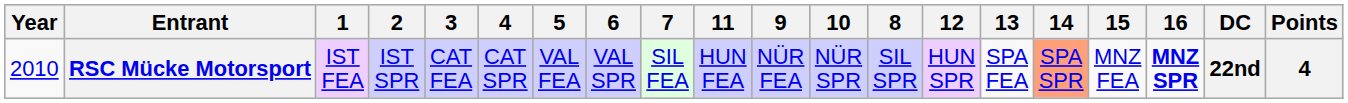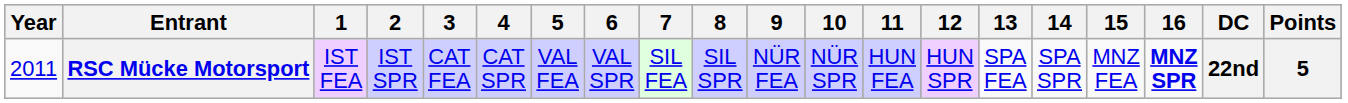 <table class="wikitable" style="text-align:center; font-size:85%">
 <tr>
 <th>Year</th>
 <th>Entrant</th>
 <th>1</th>
 <th>2</th>
 <th>3</th>
 <th>4</th>
 <th>5</th>
 <th>6</th>
 <th>7</th>
-<th>11</th>
+<th>8</th>
 <th>9</th>
 <th>10</th>
-<th>8</th>
+<th>11</th>
 <th>12</th>
 <th>13</th>
 <th>14</th>
 <th>15</th>
 <th>16</th>
 <th>DC</th>
 <th>Points</th>
 </tr>
 <tr>
-<td><a href='#'>2010</a></td>
+<td><a href='#'>2011</a></td>
 <th nowrap><a href='#'>RSC Mücke Motorsport</a></th>
 <td style="background:#efcfff;"><a href='#'>IST<br>FEA</a><br></td>
 <td style="background:#cfcfff;"><a href='#'>IST<br>SPR</a><br></td>
 <td style="background:#cfcfff;"><a href='#'>CAT<br>FEA</a><br></td>
 <td style="background:#cfcfff;"><a href='#'>CAT<br>SPR</a><br></td>
 <td style="background:#cfcfff;"><a href='#'>VAL<br>FEA</a><br></td>
 <td style="background:#cfcfff;"><a href='#'>VAL<br>SPR</a><br></td>
 <td style="background:#dfffdf;"><a href='#'>SIL<br>FEA</a><br></td>
-<td style="background:#cfcfff;"><a href='#'>HUN<br>FEA</a><br></td>
+<td style="background:#cfcfff;"><a href='#'>SIL<br>SPR</a><br></td>
 <td style="background:#cfcfff;"><a href='#'>NÜR<br>FEA</a><br></td>
 <td style="background:#cfcfff;"><a href='#'>NÜR<br>SPR</a><br></td>
-<td style="background:#cfcfff;"><a href='#'>SIL<br>SPR</a><br></td>
+<td style="background:#cfcfff;"><a href='#'>HUN<br>FEA</a><br></td>
 <td style="background:#efcfff;"><a href='#'>HUN<br>SPR</a><br></td>
 <td><a href='#'>SPA<br>FEA</a></td>
-<td style="background: lightsalmon;"><a href='#'>SPA<br>SPR</a></td>
+<td><a href='#'>SPA<br>SPR</a></td>
 <td><a href='#'>MNZ<br>FEA</a></td>
 <td><strong><a href='#'>MNZ<br>SPR</a></strong></td>
 <th>22nd</th>
-<th>4</th>
+<th>5</th>
 </tr>
 </table>
